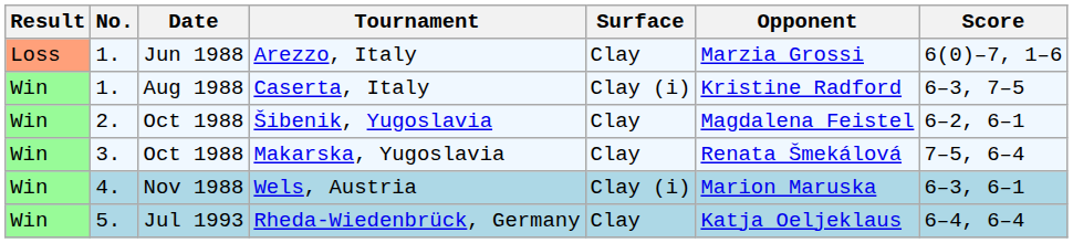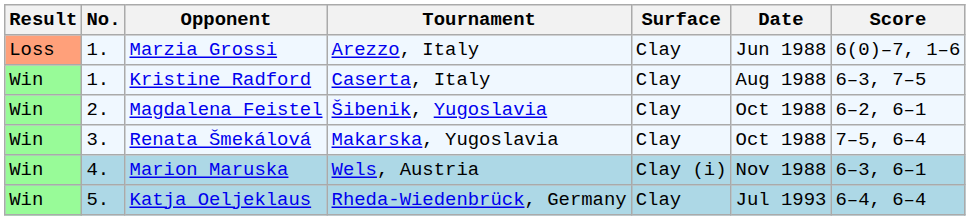 <table class="sortable wikitable" style=font-size:97%>
 <tr>
 <th>Result</th>
 <th>No.</th>
-<th>Date</th>
+<th>Opponent</th>
 <th>Tournament</th>
 <th>Surface</th>
-<th>Opponent</th>
+<th>Date</th>
 <th>Score</th>
 </tr>
 <tr style="background:#f0f8ff;">
 <td style="background:#ffa07a;">Loss</td>
 <td>1.</td>
-<td>Jun 1988</td>
+<td> <a href='#'>Marzia Grossi</a></td>
 <td><a href='#'>Arezzo</a>, Italy</td>
 <td>Clay</td>
-<td> <a href='#'>Marzia Grossi</a></td>
+<td>Jun 1988</td>
 <td>6(0)–7, 1–6</td>
 </tr>
 <tr style="background:#f0f8ff;">
 <td style="background:#98fb98;">Win</td>
 <td>1.</td>
+<td> <a href='#'>Kristine Radford</a></td>
+<td><a href='#'>Caserta</a>, Italy</td>
+<td>Clay</td>
 <td>Aug 1988</td>
-<td><a href='#'>Caserta</a>, Italy</td>
-<td>Clay (i)</td>
-<td> <a href='#'>Kristine Radford</a></td>
 <td>6–3, 7–5</td>
 </tr>
 <tr style="background:#f0f8ff;">
 <td style="background:#98fb98;">Win</td>
 <td>2.</td>
-<td>Oct 1988</td>
+<td> <a href='#'>Magdalena Feistel</a></td>
 <td><a href='#'>Šibenik</a>, <a href='#'>Yugoslavia</a></td>
 <td>Clay</td>
-<td> <a href='#'>Magdalena Feistel</a></td>
+<td>Oct 1988</td>
 <td>6–2, 6–1</td>
 </tr>
 <tr style="background:#f0f8ff;">
 <td style="background:#98fb98;">Win</td>
 <td>3.</td>
-<td>Oct 1988</td>
+<td> <a href='#'>Renata Šmekálová</a></td>
 <td><a href='#'>Makarska</a>, Yugoslavia</td>
 <td>Clay</td>
-<td> <a href='#'>Renata Šmekálová</a></td>
+<td>Oct 1988</td>
 <td>7–5, 6–4</td>
 </tr>
 <tr style="background:lightblue;">
 <td style="background:#98fb98;">Win</td>
 <td>4.</td>
-<td>Nov 1988</td>
+<td> <a href='#'>Marion Maruska</a></td>
 <td><a href='#'>Wels</a>, Austria</td>
 <td>Clay (i)</td>
-<td> <a href='#'>Marion Maruska</a></td>
+<td>Nov 1988</td>
 <td>6–3, 6–1</td>
 </tr>
 <tr style="background:lightblue;">
 <td style="background:#98fb98;">Win</td>
 <td>5.</td>
-<td>Jul 1993</td>
+<td> <a href='#'>Katja Oeljeklaus</a></td>
 <td><a href='#'>Rheda-Wiedenbrück</a>, Germany</td>
 <td>Clay</td>
-<td> <a href='#'>Katja Oeljeklaus</a></td>
+<td>Jul 1993</td>
 <td>6–4, 6–4</td>
 </tr>
 </table>
